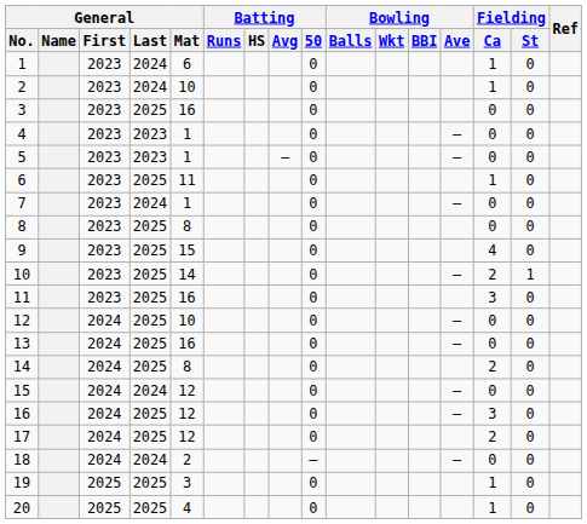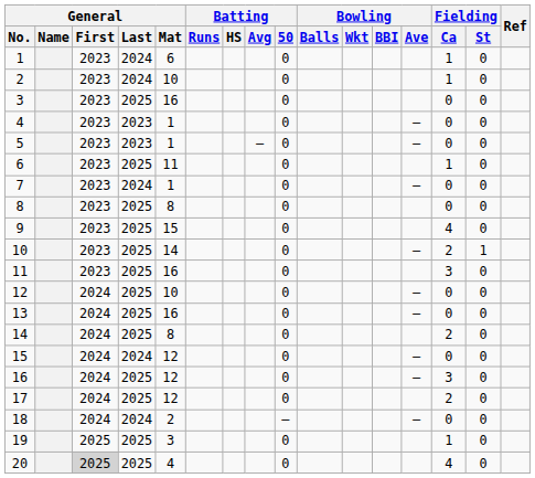 <table class="wikitable plainrowheaders sortable">
 <tr align="center">
 <th scope="col" colspan=5 class="unsortable">General</th>
 <th scope="col" colspan=4 class="unsortable"><a href='#'>Batting</a></th>
 <th scope="col" colspan=4 class="unsortable"><a href='#'>Bowling</a></th>
 <th scope="col" colspan=2 class="unsortable"><a href='#'>Fielding</a></th>
 <th scope="col" rowspan=2 class="unsortable">Ref</th>
 </tr>
 <tr align="center">
 <th scope="col">No.</th>
 <th scope="col">Name</th>
 <th scope="col">First</th>
 <th scope="col">Last</th>
 <th scope="col">Mat</th>
 <th scope="col"><a href='#'>Runs</a></th>
 <th scope="col">HS</th>
 <th scope="col"><a href='#'>Avg</a></th>
 <th scope="col"><a href='#'>50</a></th>
 <th scope="col"><a href='#'>Balls</a></th>
 <th scope="col"><a href='#'>Wkt</a></th>
 <th scope="col"><a href='#'>BBI</a></th>
 <th scope="col"><a href='#'>Ave</a></th>
 <th scope="col"><a href='#'>Ca</a></th>
 <th scope="col"><a href='#'>St</a></th>
 </tr>
 <tr align="center">
 <td>1</td>
 <th scope="row" align="left"></th>
 <td>2023</td>
 <td>2024</td>
 <td>6</td>
 <td></td>
 <td></td>
 <td></td>
 <td>0</td>
 <td></td>
 <td></td>
 <td></td>
 <td></td>
 <td>1</td>
 <td>0</td>
 <td></td>
 </tr>
 <tr align="center">
 <td>2</td>
 <th scope="row" align="left"></th>
 <td>2023</td>
 <td>2024</td>
 <td>10</td>
 <td></td>
 <td></td>
 <td></td>
 <td>0</td>
 <td></td>
 <td></td>
 <td></td>
 <td></td>
 <td>1</td>
 <td>0</td>
 <td></td>
 </tr>
 <tr align="center">
 <td>3</td>
 <th scope="row" align="left"></th>
 <td>2023</td>
 <td>2025</td>
 <td>16</td>
 <td></td>
 <td></td>
 <td></td>
 <td>0</td>
 <td></td>
 <td></td>
 <td></td>
 <td></td>
 <td>0</td>
 <td>0</td>
 <td></td>
 </tr>
 <tr align="center">
 <td>4</td>
 <th scope="row" align="left"></th>
 <td>2023</td>
 <td>2023</td>
 <td>1</td>
 <td></td>
 <td></td>
 <td></td>
 <td>0</td>
 <td></td>
 <td></td>
 <td></td>
 <td>–</td>
 <td>0</td>
 <td>0</td>
 <td></td>
 </tr>
 <tr align="center">
 <td>5</td>
 <th scope="row" align="left"></th>
 <td>2023</td>
 <td>2023</td>
 <td>1</td>
 <td></td>
 <td></td>
 <td>–</td>
 <td>0</td>
 <td></td>
 <td></td>
 <td></td>
 <td>–</td>
 <td>0</td>
 <td>0</td>
 <td></td>
 </tr>
 <tr align="center">
 <td>6</td>
 <th scope="row" align="left"></th>
 <td>2023</td>
 <td>2025</td>
 <td>11</td>
 <td></td>
 <td></td>
 <td></td>
 <td>0</td>
 <td></td>
 <td></td>
 <td></td>
 <td></td>
 <td>1</td>
 <td>0</td>
 <td></td>
 </tr>
 <tr align="center">
 <td>7</td>
 <th scope="row" align="left"></th>
 <td>2023</td>
 <td>2024</td>
 <td>1</td>
 <td></td>
 <td></td>
 <td></td>
 <td>0</td>
 <td></td>
 <td></td>
 <td></td>
 <td>–</td>
 <td>0</td>
 <td>0</td>
 <td></td>
 </tr>
 <tr align="center">
 <td>8</td>
 <th scope="row" align="left"></th>
 <td>2023</td>
 <td>2025</td>
 <td>8</td>
 <td></td>
 <td></td>
 <td></td>
 <td>0</td>
 <td></td>
 <td></td>
 <td></td>
 <td></td>
 <td>0</td>
 <td>0</td>
 <td></td>
 </tr>
 <tr align="center">
 <td>9</td>
 <th scope="row" align="left"></th>
 <td>2023</td>
 <td>2025</td>
 <td>15</td>
 <td></td>
 <td></td>
 <td></td>
 <td>0</td>
 <td></td>
 <td></td>
 <td></td>
 <td></td>
 <td>4</td>
 <td>0</td>
 <td></td>
 </tr>
 <tr align="center">
 <td>10</td>
 <th scope="row" align="left"></th>
 <td>2023</td>
 <td>2025</td>
 <td>14</td>
 <td></td>
 <td></td>
 <td></td>
 <td>0</td>
 <td></td>
 <td></td>
 <td></td>
 <td>–</td>
 <td>2</td>
 <td>1</td>
 <td></td>
 </tr>
 <tr align="center">
 <td>11</td>
 <th scope="row" align="left"></th>
 <td>2023</td>
 <td>2025</td>
 <td>16</td>
 <td></td>
 <td></td>
 <td></td>
 <td>0</td>
 <td></td>
 <td></td>
 <td></td>
 <td></td>
 <td>3</td>
 <td>0</td>
 <td></td>
 </tr>
 <tr align="center">
 <td>12</td>
 <th scope="row" align="left"></th>
 <td>2024</td>
 <td>2025</td>
 <td>10</td>
 <td></td>
 <td></td>
 <td></td>
 <td>0</td>
 <td></td>
 <td></td>
 <td></td>
 <td>–</td>
 <td>0</td>
 <td>0</td>
 <td></td>
 </tr>
 <tr align="center">
 <td>13</td>
 <th scope="row" align="left"></th>
 <td>2024</td>
 <td>2025</td>
 <td>16</td>
 <td></td>
 <td></td>
 <td></td>
 <td>0</td>
 <td></td>
 <td></td>
 <td></td>
 <td>–</td>
 <td>0</td>
 <td>0</td>
 <td></td>
 </tr>
 <tr align="center">
 <td>14</td>
 <th scope="row" align="left"></th>
 <td>2024</td>
 <td>2025</td>
 <td>8</td>
 <td></td>
 <td></td>
 <td></td>
 <td>0</td>
 <td></td>
 <td></td>
 <td></td>
 <td></td>
 <td>2</td>
 <td>0</td>
 <td></td>
 </tr>
 <tr align="center">
 <td>15</td>
 <th scope="row" align="left"></th>
 <td>2024</td>
 <td>2024</td>
 <td>12</td>
 <td></td>
 <td></td>
 <td></td>
 <td>0</td>
 <td></td>
 <td></td>
 <td></td>
 <td>–</td>
 <td>0</td>
 <td>0</td>
 <td></td>
 </tr>
 <tr align="center">
 <td>16</td>
 <th scope="row" align="left"></th>
 <td>2024</td>
 <td>2025</td>
 <td>12</td>
 <td></td>
 <td></td>
 <td></td>
 <td>0</td>
 <td></td>
 <td></td>
 <td></td>
 <td>–</td>
 <td>3</td>
 <td>0</td>
 <td></td>
 </tr>
 <tr align="center">
 <td>17</td>
 <th scope="row" align="left"></th>
 <td>2024</td>
 <td>2025</td>
 <td>12</td>
 <td></td>
 <td></td>
 <td></td>
 <td>0</td>
 <td></td>
 <td></td>
 <td></td>
 <td></td>
 <td>2</td>
 <td>0</td>
 <td></td>
 </tr>
 <tr align="center">
 <td>18</td>
 <th scope="row" align="left"></th>
 <td>2024</td>
 <td>2024</td>
 <td>2</td>
 <td></td>
 <td></td>
 <td></td>
 <td>–</td>
 <td></td>
 <td></td>
 <td></td>
 <td>–</td>
 <td>0</td>
 <td>0</td>
 <td></td>
 </tr>
 <tr align="center">
 <td>19</td>
 <th scope="row" align="left"></th>
 <td>2025</td>
 <td>2025</td>
 <td>3</td>
 <td></td>
 <td></td>
 <td></td>
 <td>0</td>
 <td></td>
 <td></td>
 <td></td>
 <td></td>
 <td>1</td>
 <td>0</td>
 <td></td>
 </tr>
 <tr align="center">
 <td>20</td>
 <th scope="row" align="left"></th>
-<td>2025</td>
+<td style="background: lightgrey;">2025</td>
 <td>2025</td>
 <td>4</td>
 <td></td>
 <td></td>
 <td></td>
 <td>0</td>
 <td></td>
 <td></td>
 <td></td>
 <td></td>
-<td>1</td>
+<td>4</td>
 <td>0</td>
 <td></td>
 </tr>
 </table>
